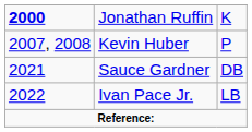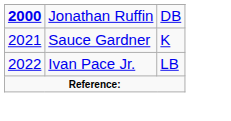 <table class="wikitable">
 <tr>
 </tr>
 <tr>
 <td><strong><a href='#'>2000</a></strong></td>
 <td><a href='#'>Jonathan Ruffin</a></td>
-<td><a href='#'>K</a></td>
-</tr>
-<tr>
-<td><a href='#'>2007</a>, <a href='#'>2008</a></td>
-<td><a href='#'>Kevin Huber</a></td>
-<td><a href='#'>P</a></td>
+<td><a href='#'>DB</a></td>
 </tr>
 <tr>
 <td><a href='#'>2021</a></td>
 <td><a href='#'>Sauce Gardner</a></td>
-<td><a href='#'>DB</a></td>
+<td><a href='#'>K</a></td>
 </tr>
 <tr>
 <td><a href='#'>2022</a></td>
 <td><a href='#'>Ivan Pace Jr.</a></td>
 <td><a href='#'>LB</a></td>
 </tr>
 <tr class="sortbottom">
 <td colspan="3"  style="font-size:8pt; text-align:center;"><strong>Reference:</strong></td>
 </tr>
 </table>
